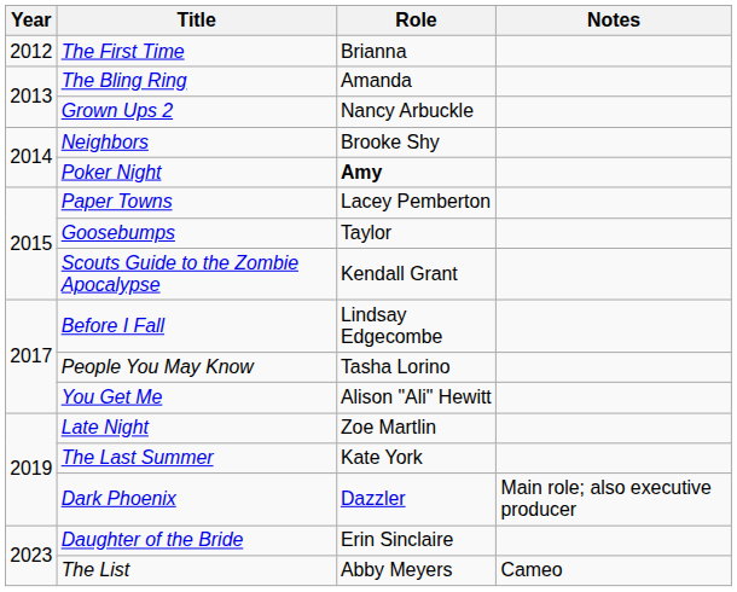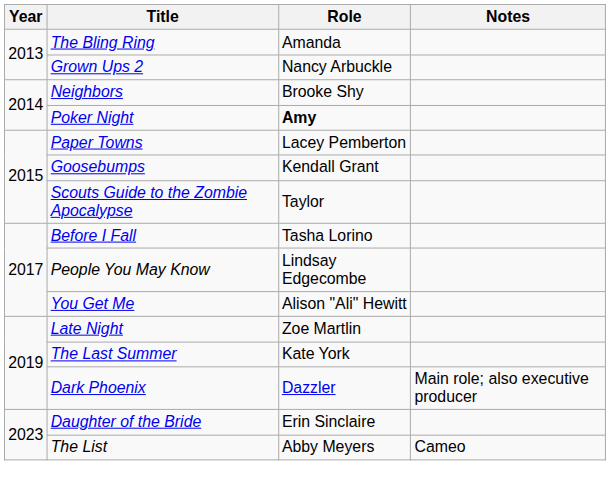 <table class="wikitable sortable">
 <tr>
 <th>Year</th>
 <th>Title</th>
 <th>Role</th>
 <th class="unsortable">Notes</th>
-</tr>
-<tr>
-<td>2012</td>
-<td><em><a href='#'>The First Time</a></em></td>
-<td>Brianna</td>
-<td></td>
 </tr>
 <tr>
 <td rowspan=2>2013</td>
 <td><em><a href='#'>The Bling Ring</a></em></td>
 <td>Amanda</td>
 <td></td>
 </tr>
 <tr>
 <td><em><a href='#'>Grown Ups 2</a></em></td>
 <td>Nancy Arbuckle</td>
 <td></td>
 </tr>
 <tr>
 <td rowspan=2>2014</td>
 <td><em><a href='#'>Neighbors</a></em></td>
 <td>Brooke Shy</td>
 <td></td>
 </tr>
 <tr>
 <td><em><a href='#'>Poker Night</a></em></td>
 <td><strong>Amy</strong></td>
 <td></td>
 </tr>
 <tr>
 <td rowspan=3>2015</td>
 <td><em><a href='#'>Paper Towns</a></em></td>
 <td>Lacey Pemberton</td>
 <td></td>
 </tr>
 <tr>
 <td><em><a href='#'>Goosebumps</a></em></td>
-<td>Taylor</td>
+<td>Kendall Grant</td>
 <td></td>
 </tr>
 <tr>
 <td><em><a href='#'>Scouts Guide to the Zombie Apocalypse</a></em></td>
-<td>Kendall Grant</td>
+<td>Taylor</td>
 <td></td>
 </tr>
 <tr>
 <td rowspan=3>2017</td>
 <td><em><a href='#'>Before I Fall</a></em></td>
-<td>Lindsay Edgecombe</td>
+<td>Tasha Lorino</td>
 <td></td>
 </tr>
 <tr>
 <td><em>People You May Know</em></td>
-<td>Tasha Lorino</td>
+<td>Lindsay Edgecombe</td>
 <td></td>
 </tr>
 <tr>
 <td><em><a href='#'>You Get Me</a></em></td>
 <td>Alison "Ali" Hewitt</td>
 <td></td>
 </tr>
 <tr>
 <td rowspan=3>2019</td>
 <td><em><a href='#'>Late Night</a></em></td>
 <td>Zoe Martlin</td>
 <td></td>
 </tr>
 <tr>
 <td><em><a href='#'>The Last Summer</a></em></td>
 <td>Kate York</td>
 <td></td>
 </tr>
 <tr>
 <td><em><a href='#'>Dark Phoenix</a></em></td>
 <td><a href='#'>Dazzler</a></td>
 <td>Main role; also executive producer</td>
 </tr>
 <tr>
 <td rowspan=2>2023</td>
 <td><em><a href='#'>Daughter of the Bride</a></em></td>
 <td>Erin Sinclaire</td>
 <td></td>
 </tr>
 <tr>
 <td><em>The List</em></td>
 <td>Abby Meyers</td>
 <td>Cameo</td>
 </tr>
 </table>
